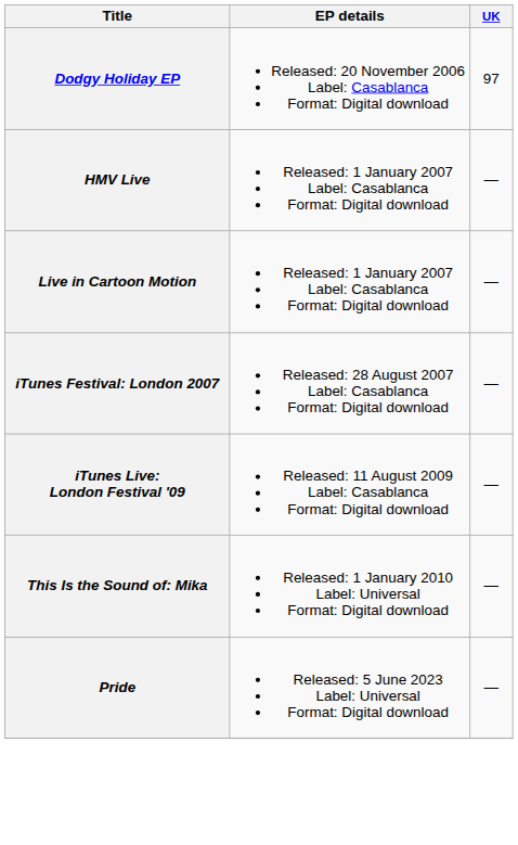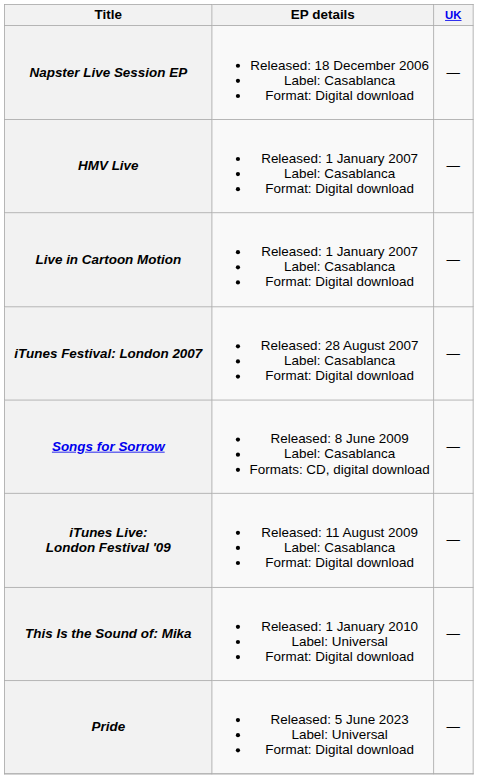 <table class="wikitable plainrowheaders" style="text-align:center;" border="1">
 <tr>
 <th scope="col" style="width:15em;">Title</th>
 <th scope="col" style="width:16em;">EP details</th>
 <th scope="col" style="width:3em;font-size:85%;"><a href='#'>UK</a><br></th>
 </tr>
 <tr>
-<th scope="row"><em><a href='#'>Dodgy Holiday EP</a></em></th>
-<td><br><ul><li>Released: 20 November 2006</li><li>Label: <a href='#'>Casablanca</a></li><li>Format: Digital download</li></ul></td>
-<td>97</td>
+<th scope="row"><em>Napster Live Session EP</em></th>
+<td><br><ul><li>Released: 18 December 2006</li><li>Label: Casablanca</li><li>Format: Digital download</li></ul></td>
+<td>—</td>
 </tr>
 <tr>
 <th scope="row"><em>HMV Live</em></th>
 <td><br><ul><li>Released: 1 January 2007</li><li>Label: Casablanca</li><li>Format: Digital download</li></ul></td>
 <td>—</td>
 </tr>
 <tr>
 <th scope="row"><em>Live in Cartoon Motion</em></th>
 <td><br><ul><li>Released: 1 January 2007</li><li>Label: Casablanca</li><li>Format: Digital download</li></ul></td>
 <td>—</td>
 </tr>
 <tr>
 <th scope="row"><em>iTunes Festival: London 2007</em></th>
 <td><br><ul><li>Released: 28 August 2007</li><li>Label: Casablanca</li><li>Format: Digital download</li></ul></td>
+<td>—</td>
+</tr>
+<tr>
+<th scope="row"><em><a href='#'>Songs for Sorrow</a></em></th>
+<td><br><ul><li>Released: 8 June 2009</li><li>Label: Casablanca</li><li>Formats: CD, digital download</li></ul></td>
 <td>—</td>
 </tr>
 <tr>
 <th scope="row"><em>iTunes Live:<br>London Festival '09</em></th>
 <td><br><ul><li>Released: 11 August 2009</li><li>Label: Casablanca</li><li>Format: Digital download</li></ul></td>
 <td>—</td>
 </tr>
 <tr>
 <th scope="row"><em>This Is the Sound of: Mika</em></th>
 <td><br><ul><li>Released: 1 January 2010</li><li>Label: Universal</li><li>Format: Digital download</li></ul></td>
 <td>—</td>
 </tr>
 <tr>
 <th scope="row"><em>Pride</em></th>
 <td><br><ul><li>Released: 5 June 2023</li><li>Label: Universal</li><li>Format: Digital download</li></ul></td>
 <td>—</td>
 </tr>
 <tr>
 </tr>
 </table>
